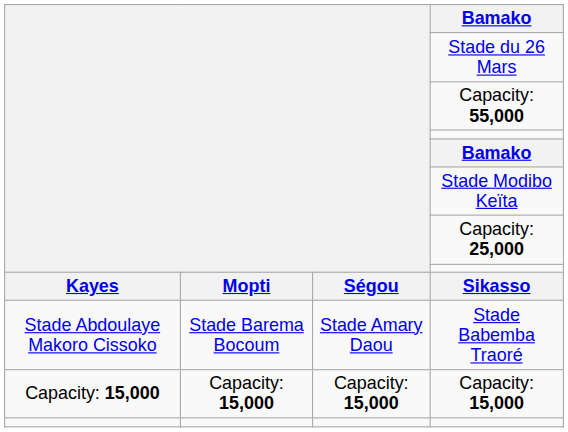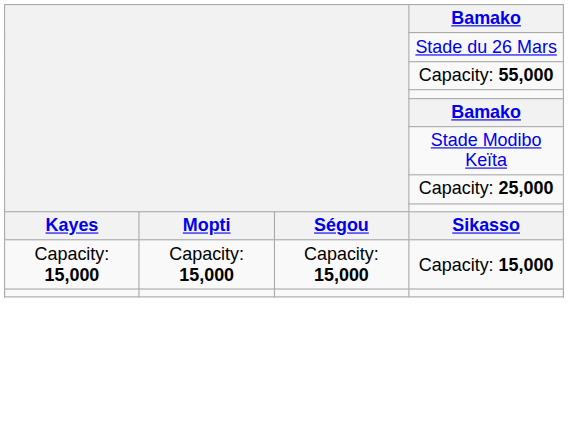 <table class="wikitable" style="text-align:center" width="500px">
 <tr>
 <th colspan=3 rowspan=8 text-align="center"></th>
 <th><a href='#'>Bamako</a></th>
 </tr>
 <tr>
 <td><a href='#'>Stade du 26 Mars</a></td>
 </tr>
 <tr>
 <td>Capacity: <strong>55,000</strong></td>
 </tr>
 <tr>
 <td></td>
 </tr>
 <tr>
 <th><a href='#'>Bamako</a></th>
 </tr>
 <tr>
 <td><a href='#'>Stade Modibo Keïta</a></td>
 </tr>
 <tr>
 <td>Capacity: <strong>25,000</strong></td>
 </tr>
 <tr>
 <td></td>
 </tr>
 <tr>
 <th><a href='#'>Kayes</a></th>
 <th><a href='#'>Mopti</a></th>
 <th><a href='#'>Ségou</a></th>
 <th><a href='#'>Sikasso</a></th>
 </tr>
 <tr>
-<td><a href='#'>Stade Abdoulaye Makoro Cissoko</a></td>
-<td><a href='#'>Stade Barema Bocoum</a></td>
-<td><a href='#'>Stade Amary Daou</a></td>
-<td><a href='#'>Stade Babemba Traoré</a></td>
-</tr>
-<tr>
 <td>Capacity: <strong>15,000</strong></td>
 <td>Capacity: <strong>15,000</strong></td>
 <td>Capacity: <strong>15,000</strong></td>
 <td>Capacity: <strong>15,000</strong></td>
 </tr>
 <tr>
 <td></td>
 <td></td>
 <td></td>
 <td></td>
 </tr>
 </table>
